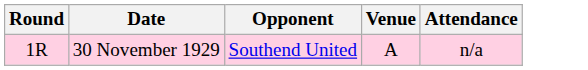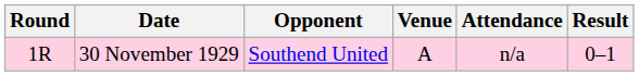 <table style="text-align:center;" class="wikitable sortable">
 <tr>
 <th>Round</th>
 <th>Date</th>
 <th>Opponent</th>
 <th>Venue</th>
 <th>Attendance</th>
+<th>Result</th>
 </tr>
 <tr style="background:#ffd0e3;">
 <td>1R</td>
 <td>30 November 1929</td>
 <td><a href='#'>Southend United</a></td>
 <td>A</td>
 <td>n/a</td>
+<td>0–1</td>
 </tr>
 </table>
